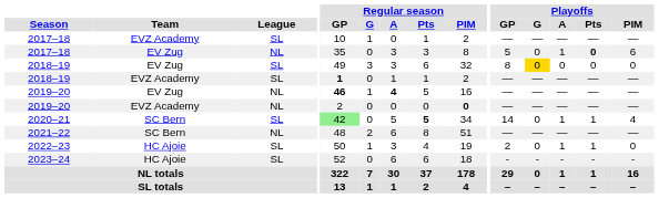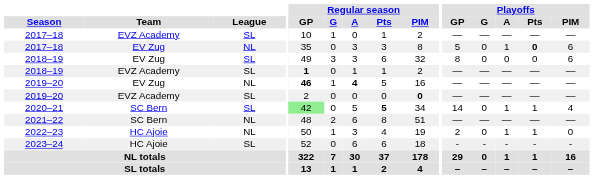 <table border="0" cellpadding="1" cellspacing="0" style="text-align:center; width:60em">
 <tr bgcolor="#e0e0e0">
 <th colspan="3" bgcolor="#ffffff"></th>
 <th rowspan="99" bgcolor="#ffffff"></th>
 <th colspan="5"><a href='#'>Regular season</a></th>
 <th rowspan="99" bgcolor="#ffffff"></th>
 <th colspan="5"><a href='#'>Playoffs</a></th>
 </tr>
 <tr bgcolor="#e0e0e0">
 <th><a href='#'>Season</a></th>
 <th>Team</th>
 <th>League</th>
 <th>GP</th>
 <th><a href='#'>G</a></th>
 <th><a href='#'>A</a></th>
 <th><a href='#'>Pts</a></th>
 <th><a href='#'>PIM</a></th>
 <th>GP</th>
 <th>G</th>
 <th>A</th>
 <th>Pts</th>
 <th>PIM</th>
 </tr>
 <tr>
 <td><a href='#'>2017–18</a></td>
 <td><a href='#'>EVZ Academy</a></td>
 <td><a href='#'>SL</a></td>
 <td>10</td>
 <td>1</td>
 <td>0</td>
 <td>1</td>
 <td>2</td>
 <td>—</td>
 <td>—</td>
 <td>—</td>
 <td>—</td>
 <td>—</td>
 </tr>
 <tr bgcolor="#f0f0f0">
 <td><a href='#'>2017–18</a></td>
 <td><a href='#'>EV Zug</a></td>
 <td><a href='#'>NL</a></td>
 <td>35</td>
 <td>0</td>
 <td>3</td>
 <td>3</td>
 <td>8</td>
 <td>5</td>
 <td>0</td>
 <td>1</td>
 <td><strong>0</strong></td>
 <td>6</td>
 </tr>
 <tr>
 <td><a href='#'>2018–19</a></td>
 <td>EV Zug</td>
 <td><a href='#'>SL</a></td>
 <td>49</td>
 <td>3</td>
 <td>3</td>
 <td>6</td>
 <td>32</td>
 <td>8</td>
-<td style="background: gold;">0</td>
 <td>0</td>
 <td>0</td>
 <td>0</td>
+<td>6</td>
 </tr>
 <tr bgcolor="#f0f0f0">
 <td><a href='#'>2018–19</a></td>
 <td>EVZ Academy</td>
 <td>SL</td>
 <td><strong>1</strong></td>
 <td>0</td>
 <td>1</td>
 <td>1</td>
 <td>2</td>
 <td>—</td>
 <td>—</td>
 <td>—</td>
 <td>—</td>
 <td>—</td>
 </tr>
 <tr>
 <td><a href='#'>2019–20</a></td>
 <td>EV Zug</td>
 <td>NL</td>
 <td><strong>46</strong></td>
 <td>1</td>
 <td><strong>4</strong></td>
 <td>5</td>
 <td>16</td>
 <td>—</td>
 <td>—</td>
 <td>—</td>
 <td>—</td>
 <td>—</td>
 </tr>
 <tr bgcolor="#f0f0f0">
 <td><a href='#'>2019–20</a></td>
 <td>EVZ Academy</td>
-<td>NL</td>
+<td>SL</td>
 <td>2</td>
 <td>0</td>
 <td>0</td>
 <td>0</td>
 <td><strong>0</strong></td>
 <td>—</td>
 <td>—</td>
 <td>—</td>
 <td>—</td>
 <td>—</td>
 </tr>
 <tr>
 <td><a href='#'>2020–21</a></td>
 <td><a href='#'>SC Bern</a></td>
 <td><a href='#'>SL</a></td>
 <td style="background: lightgreen;">42</td>
 <td>0</td>
 <td>5</td>
 <td><strong>5</strong></td>
 <td>34</td>
 <td>14</td>
 <td>0</td>
 <td>1</td>
 <td>1</td>
 <td>4</td>
 </tr>
 <tr bgcolor="#f0f0f0">
 <td><a href='#'>2021–22</a></td>
 <td>SC Bern</td>
 <td>NL</td>
 <td>48</td>
 <td>2</td>
 <td>6</td>
 <td>8</td>
 <td>51</td>
 <td>—</td>
 <td>—</td>
 <td>—</td>
 <td>—</td>
 <td>—</td>
 </tr>
 <tr>
 <td><a href='#'>2022–23</a></td>
 <td><a href='#'>HC Ajoie</a></td>
-<td>SL</td>
+<td>NL</td>
 <td>50</td>
 <td>1</td>
 <td>3</td>
 <td>4</td>
 <td>19</td>
 <td>2</td>
 <td>0</td>
 <td>1</td>
 <td>1</td>
 <td>0</td>
 </tr>
 <tr bgcolor="#f0f0f0">
 <td><a href='#'>2023–24</a></td>
 <td>HC Ajoie</td>
 <td>SL</td>
 <td>52</td>
 <td>0</td>
 <td>6</td>
 <td>6</td>
 <td>18</td>
 <td>-</td>
 <td>-</td>
 <td>-</td>
 <td>-</td>
 <td>-</td>
 </tr>
 <tr bgcolor="#e0e0e0">
 <th colspan="3">NL totals</th>
 <th>322</th>
 <th>7</th>
 <th>30</th>
 <th>37</th>
 <th>178</th>
 <th>29</th>
 <th>0</th>
 <th>1</th>
 <th>1</th>
 <th>16</th>
 </tr>
 <tr bgcolor="#e0e0e0">
 <th colspan="3">SL totals</th>
 <th>13</th>
 <th>1</th>
 <th>1</th>
 <th>2</th>
 <th>4</th>
 <th>–</th>
 <th>–</th>
 <th>–</th>
 <th>–</th>
 <th>–</th>
 </tr>
 </table>
